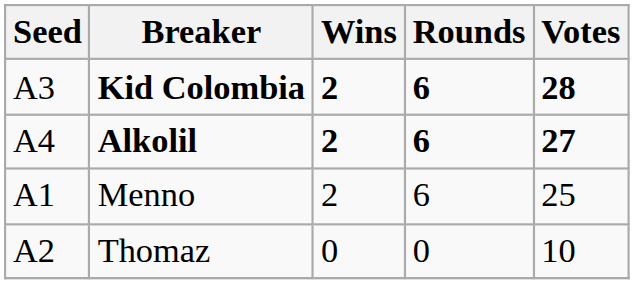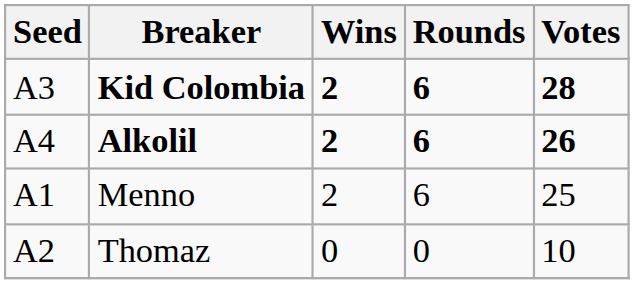 <table class="wikitable">
 <tr>
 <th>Seed</th>
 <th>Breaker</th>
 <th>Wins</th>
 <th>Rounds</th>
 <th>Votes</th>
 </tr>
 <tr>
 <td>A3</td>
 <td> <strong>Kid Colombia</strong></td>
 <td><strong>2</strong></td>
 <td><strong>6</strong></td>
 <td><strong>28</strong></td>
 </tr>
 <tr>
 <td>A4</td>
 <td> <strong>Alkolil</strong></td>
 <td><strong>2</strong></td>
 <td><strong>6</strong></td>
-<td><strong>27</strong></td>
+<td><strong>26</strong></td>
 </tr>
 <tr>
 <td>A1</td>
 <td> Menno</td>
 <td>2</td>
 <td>6</td>
 <td>25</td>
 </tr>
 <tr>
 <td>A2</td>
 <td> Thomaz</td>
 <td>0</td>
 <td>0</td>
 <td>10</td>
 </tr>
 <tr>
 </tr>
 </table>
